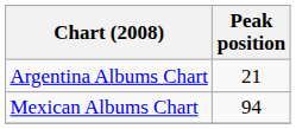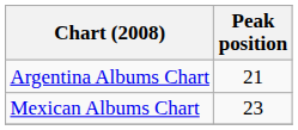 <table class="wikitable sortable">
 <tr>
 <th>Chart (2008)</th>
 <th>Peak<br>position</th>
 </tr>
 <tr>
 <td align="left"><a href='#'>Argentina Albums Chart</a></td>
 <td align="center">21</td>
 </tr>
 <tr>
 <td align="left"><a href='#'>Mexican Albums Chart</a></td>
-<td align="center">94</td>
+<td align="center">23</td>
 </tr>
 <tr>
 </tr>
 </table>
